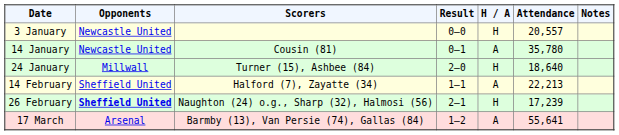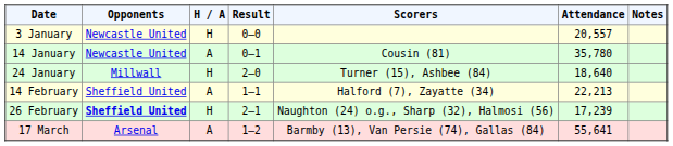 <table border="2" cellpadding="4" style="border-collapse:collapse; text-align:center;">
 <tr style="background:#f0f6ff;">
 <th>Date</th>
 <th>Opponents</th>
+<th>H / A</th>
+<th>Result</th>
 <th>Scorers</th>
-<th>Result</th>
-<th>H / A</th>
 <th>Attendance</th>
 <th>Notes</th>
 </tr>
 <tr style="background:#ffd;">
 <td>3 January</td>
 <td><a href='#'>Newcastle United</a></td>
+<td>H</td>
+<td>0–0</td>
 <td></td>
-<td>0–0</td>
-<td>H</td>
 <td>20,557</td>
 <td> </td>
 </tr>
 <tr style="background:#dfd;">
 <td>14 January</td>
 <td><a href='#'>Newcastle United</a></td>
+<td>A</td>
+<td>0–1</td>
 <td>Cousin (81)</td>
-<td>0–1</td>
-<td>A</td>
 <td>35,780</td>
 <td> </td>
 </tr>
 <tr style="background:#dfd;">
 <td>24 January</td>
 <td><a href='#'>Millwall</a></td>
+<td>H</td>
+<td>2–0</td>
 <td>Turner (15), Ashbee (84)</td>
-<td>2–0</td>
-<td>H</td>
 <td>18,640</td>
 <td> </td>
 </tr>
 <tr style="background:#ffd;">
 <td>14 February</td>
 <td><a href='#'>Sheffield United</a></td>
+<td>A</td>
+<td>1–1</td>
 <td>Halford (7), Zayatte (34)</td>
-<td>1–1</td>
-<td>A</td>
 <td>22,213</td>
 <td> </td>
 </tr>
 <tr style="background:#dfd;">
 <td>26 February</td>
 <td><strong><a href='#'>Sheffield United</a></strong></td>
+<td>H</td>
+<td>2–1</td>
 <td>Naughton (24) o.g., Sharp (32), Halmosi (56)</td>
-<td>2–1</td>
-<td>H</td>
 <td>17,239</td>
 <td> </td>
 </tr>
 <tr style="background:#fdd;">
 <td>17 March</td>
 <td><a href='#'>Arsenal</a></td>
+<td>A</td>
+<td>1–2</td>
 <td>Barmby (13), Van Persie (74), Gallas (84)</td>
-<td>1–2</td>
-<td>A</td>
 <td>55,641</td>
 <td> </td>
 </tr>
 </table>
